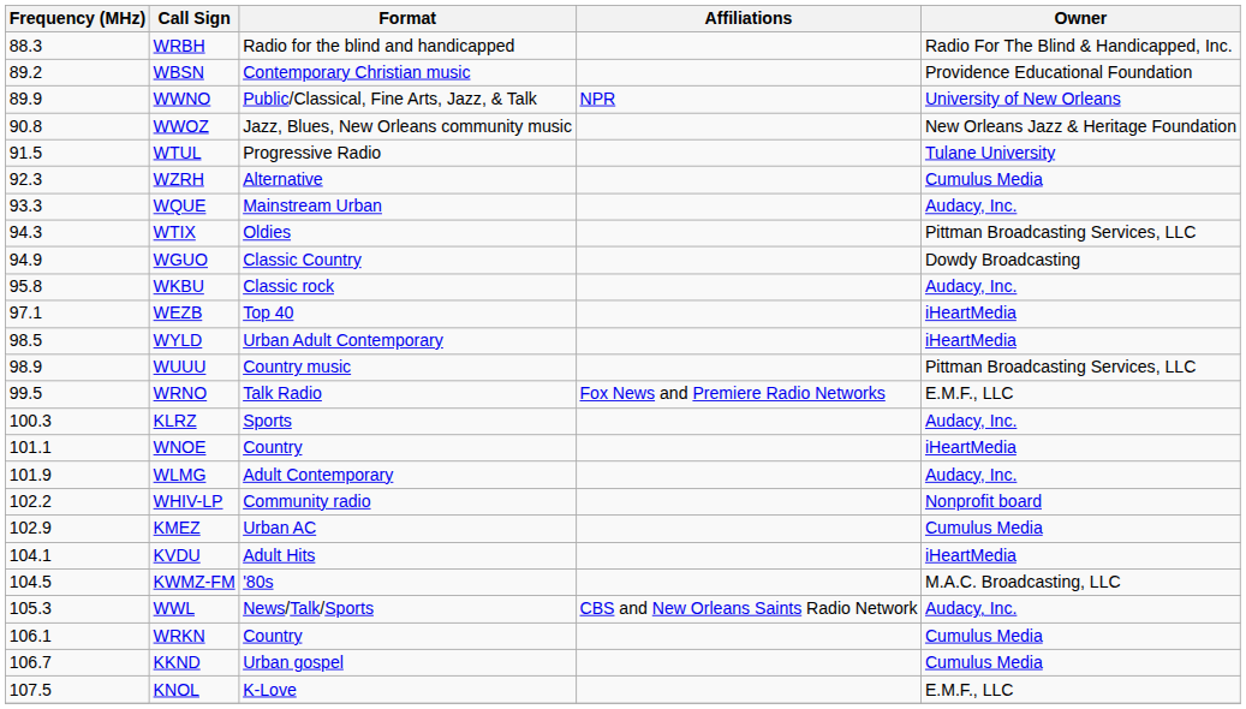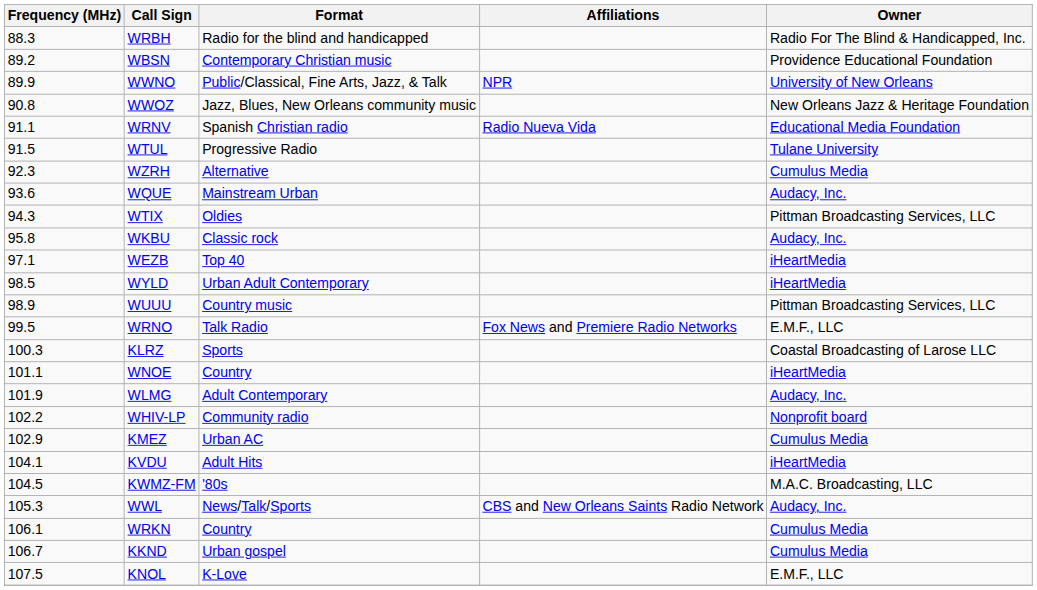 <table class="wikitable">
 <tr>
 <th>Frequency (MHz)</th>
 <th>Call Sign</th>
 <th>Format</th>
 <th>Affiliations</th>
 <th>Owner</th>
 </tr>
 <tr>
 <td>88.3</td>
 <td><a href='#'>WRBH</a></td>
 <td>Radio for the blind and handicapped</td>
 <td></td>
 <td>Radio For The Blind & Handicapped, Inc.</td>
 </tr>
 <tr>
 <td>89.2</td>
 <td><a href='#'>WBSN</a></td>
 <td><a href='#'>Contemporary Christian music</a></td>
 <td></td>
 <td>Providence Educational Foundation</td>
 </tr>
 <tr>
 <td>89.9</td>
 <td><a href='#'>WWNO</a></td>
 <td><a href='#'>Public</a>/Classical, Fine Arts, Jazz, & Talk</td>
 <td><a href='#'>NPR</a></td>
 <td><a href='#'>University of New Orleans</a></td>
 </tr>
 <tr>
 <td>90.8</td>
 <td><a href='#'>WWOZ</a></td>
 <td>Jazz, Blues, New Orleans community music</td>
 <td></td>
 <td>New Orleans Jazz & Heritage Foundation</td>
 </tr>
 <tr>
+<td>91.1</td>
+<td><a href='#'>WRNV</a></td>
+<td>Spanish <a href='#'>Christian radio</a></td>
+<td><a href='#'>Radio Nueva Vida</a></td>
+<td><a href='#'>Educational Media Foundation</a></td>
+</tr>
+<tr>
 <td>91.5</td>
 <td><a href='#'>WTUL</a></td>
 <td>Progressive Radio</td>
 <td></td>
 <td><a href='#'>Tulane University</a></td>
 </tr>
 <tr>
 <td>92.3</td>
 <td><a href='#'>WZRH</a></td>
 <td><a href='#'>Alternative</a></td>
 <td></td>
 <td><a href='#'>Cumulus Media</a></td>
 </tr>
 <tr>
-<td>93.3</td>
+<td>93.6</td>
 <td><a href='#'>WQUE</a></td>
 <td><a href='#'>Mainstream Urban</a></td>
 <td></td>
 <td><a href='#'>Audacy, Inc.</a></td>
 </tr>
 <tr>
 <td>94.3</td>
 <td><a href='#'>WTIX</a></td>
 <td><a href='#'>Oldies</a></td>
 <td></td>
 <td>Pittman Broadcasting Services, LLC</td>
-</tr>
-<tr>
-<td>94.9</td>
-<td><a href='#'>WGUO</a></td>
-<td><a href='#'>Classic Country</a></td>
-<td></td>
-<td>Dowdy Broadcasting</td>
 </tr>
 <tr>
 <td>95.8</td>
 <td><a href='#'>WKBU</a></td>
 <td><a href='#'>Classic rock</a></td>
 <td></td>
 <td><a href='#'>Audacy, Inc.</a></td>
 </tr>
 <tr>
 <td>97.1</td>
 <td><a href='#'>WEZB</a></td>
 <td><a href='#'>Top 40</a></td>
 <td></td>
 <td><a href='#'>iHeartMedia</a></td>
 </tr>
 <tr>
 <td>98.5</td>
 <td><a href='#'>WYLD</a></td>
 <td><a href='#'>Urban Adult Contemporary</a></td>
 <td></td>
 <td><a href='#'>iHeartMedia</a></td>
 </tr>
 <tr>
 <td>98.9</td>
 <td><a href='#'>WUUU</a></td>
 <td><a href='#'>Country music</a></td>
 <td></td>
 <td>Pittman Broadcasting Services, LLC</td>
 </tr>
 <tr>
 <td>99.5</td>
 <td><a href='#'>WRNO</a></td>
 <td><a href='#'>Talk Radio</a></td>
 <td><a href='#'>Fox News</a> and <a href='#'>Premiere Radio Networks</a></td>
 <td>E.M.F., LLC</td>
 </tr>
 <tr>
 <td>100.3</td>
 <td><a href='#'>KLRZ</a></td>
 <td><a href='#'>Sports</a></td>
 <td></td>
-<td><a href='#'>Audacy, Inc.</a></td>
+<td>Coastal Broadcasting of Larose LLC</td>
 </tr>
 <tr>
 <td>101.1</td>
 <td><a href='#'>WNOE</a></td>
 <td><a href='#'>Country</a></td>
 <td></td>
 <td><a href='#'>iHeartMedia</a></td>
 </tr>
 <tr>
 <td>101.9</td>
 <td><a href='#'>WLMG</a></td>
 <td><a href='#'>Adult Contemporary</a></td>
 <td></td>
 <td><a href='#'>Audacy, Inc.</a></td>
 </tr>
 <tr>
 <td>102.2</td>
 <td><a href='#'>WHIV-LP</a></td>
 <td><a href='#'>Community radio</a></td>
 <td></td>
 <td><a href='#'>Nonprofit board</a></td>
 </tr>
 <tr>
 <td>102.9</td>
 <td><a href='#'>KMEZ</a></td>
 <td><a href='#'>Urban AC</a></td>
 <td></td>
 <td><a href='#'>Cumulus Media</a></td>
 </tr>
 <tr>
 <td>104.1</td>
 <td><a href='#'>KVDU</a></td>
 <td><a href='#'>Adult Hits</a></td>
 <td></td>
 <td><a href='#'>iHeartMedia</a></td>
 </tr>
 <tr>
 <td>104.5</td>
 <td><a href='#'>KWMZ-FM</a></td>
 <td><a href='#'>'80s</a></td>
 <td></td>
 <td>M.A.C. Broadcasting, LLC</td>
 </tr>
 <tr>
 <td>105.3</td>
 <td><a href='#'>WWL</a></td>
 <td><a href='#'>News</a>/<a href='#'>Talk</a>/<a href='#'>Sports</a></td>
 <td><a href='#'>CBS</a> and <a href='#'>New Orleans Saints</a> Radio Network</td>
 <td><a href='#'>Audacy, Inc.</a></td>
 </tr>
 <tr>
 <td>106.1</td>
 <td><a href='#'>WRKN</a></td>
 <td><a href='#'>Country</a></td>
 <td></td>
 <td><a href='#'>Cumulus Media</a></td>
 </tr>
 <tr>
 <td>106.7</td>
 <td><a href='#'>KKND</a></td>
 <td><a href='#'>Urban gospel</a></td>
 <td></td>
 <td><a href='#'>Cumulus Media</a></td>
 </tr>
 <tr>
 <td>107.5</td>
 <td><a href='#'>KNOL</a></td>
 <td><a href='#'>K-Love</a></td>
 <td></td>
 <td>E.M.F., LLC</td>
 </tr>
 <tr>
 </tr>
 </table>
